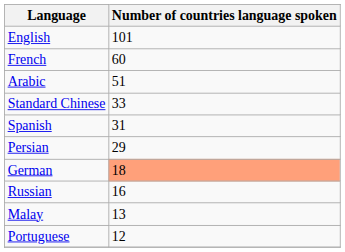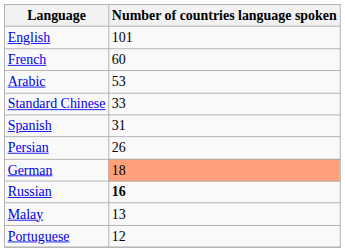 <table class="wikitable sortable">
 <tr>
 <th>Language</th>
 <th>Number of countries language spoken</th>
 </tr>
 <tr>
 <td><a href='#'>English</a></td>
 <td>101</td>
 </tr>
 <tr>
 <td><a href='#'>French</a></td>
 <td>60</td>
 </tr>
 <tr>
 <td><a href='#'>Arabic</a></td>
-<td>51</td>
+<td>53</td>
 </tr>
 <tr>
 <td><a href='#'>Standard Chinese</a></td>
 <td>33</td>
 </tr>
 <tr>
 <td><a href='#'>Spanish</a></td>
 <td>31</td>
 </tr>
 <tr>
 <td><a href='#'>Persian</a></td>
-<td>29</td>
+<td>26</td>
 </tr>
 <tr>
 <td><a href='#'>German</a></td>
 <td style="background: lightsalmon;">18</td>
 </tr>
 <tr>
 <td><a href='#'>Russian</a></td>
-<td>16</td>
+<td><strong>16</strong></td>
 </tr>
 <tr>
 <td><a href='#'>Malay</a></td>
 <td>13</td>
 </tr>
 <tr>
 <td><a href='#'>Portuguese</a></td>
 <td>12</td>
 </tr>
 <tr>
 </tr>
 </table>
